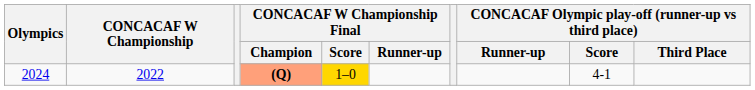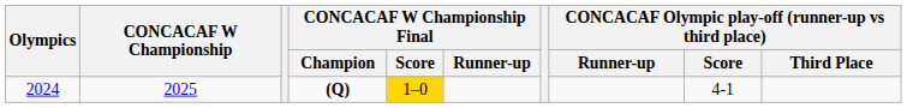 <table class="wikitable" style="text-align:center;">
 <tr>
 <th rowspan="2">Olympics</th>
 <th rowspan="2">CONCACAF W Championship</th>
 <th rowspan="3"></th>
 <th colspan="3">CONCACAF W Championship Final</th>
 <th rowspan="3"></th>
 <th colspan="3">CONCACAF Olympic play-off (runner-up vs third place)</th>
 </tr>
 <tr>
 <th>Champion</th>
 <th>Score</th>
 <th>Runner-up</th>
 <th>Runner-up</th>
 <th>Score</th>
 <th>Third Place</th>
 </tr>
 <tr>
 <td> <a href='#'>2024</a></td>
-<td> <a href='#'>2022</a></td>
-<td style="background: lightsalmon;"> <strong>(Q)</strong></td>
+<td> <a href='#'>2025</a></td>
+<td> <strong>(Q)</strong></td>
 <td style="background: gold;">1–0</td>
 <td></td>
 <td></td>
 <td>4-1</td>
 <td></td>
 </tr>
 </table>
